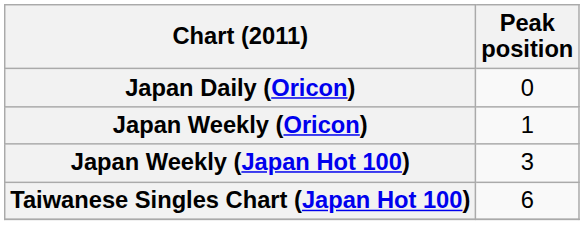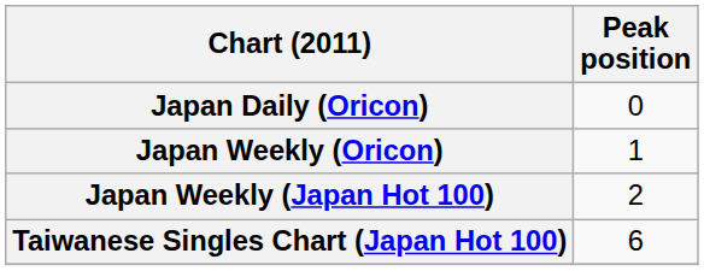 <table class="wikitable sortable plainrowheaders">
 <tr>
 <th>Chart (2011)</th>
 <th>Peak<br>position</th>
 </tr>
 <tr>
 <th scope="row">Japan Daily (<a href='#'>Oricon</a>)</th>
 <td align="center">0</td>
 </tr>
 <tr>
 <th scope="row">Japan Weekly (<a href='#'>Oricon</a>)</th>
 <td align="center">1</td>
 </tr>
 <tr>
 <th scope="row">Japan Weekly (<a href='#'>Japan Hot 100</a>)</th>
-<td align="center">3</td>
+<td align="center">2</td>
 </tr>
 <tr>
 <th scope="row">Taiwanese Singles Chart (<a href='#'>Japan Hot 100</a>)</th>
 <td align="center">6</td>
 </tr>
 <tr>
 </tr>
 </table>
